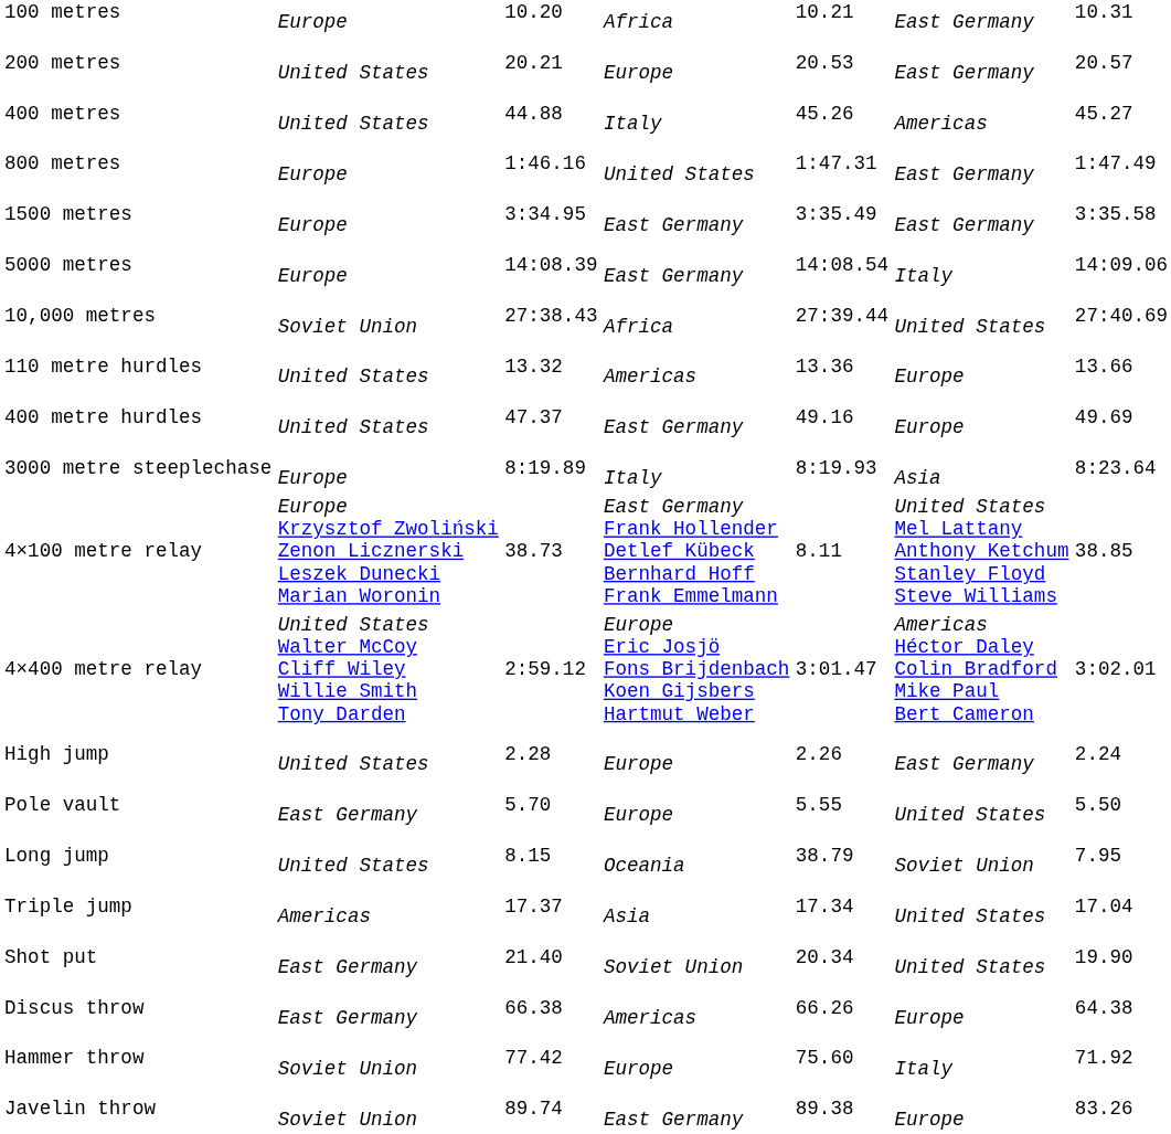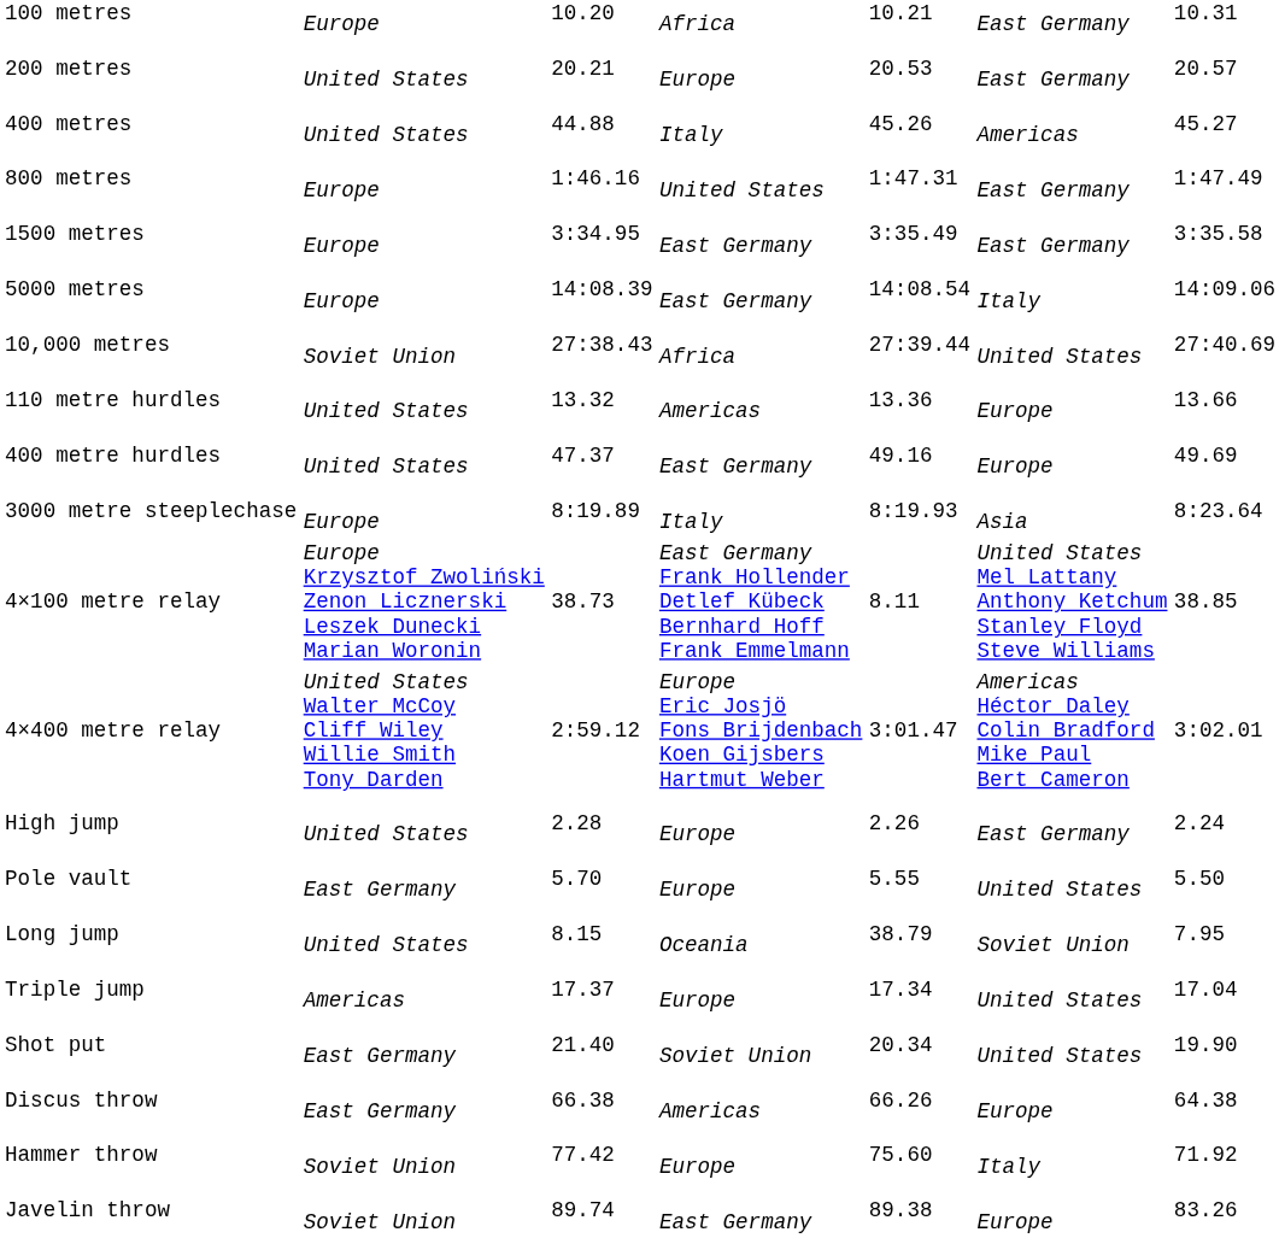 <table>
 <tr>
 <td>100 metres</td>
 <td> <br><em>Europe</em></td>
 <td>10.20</td>
 <td>  <br><em>Africa</em></td>
 <td>10.21</td>
 <td>  <br><em>East Germany</em></td>
 <td>10.31</td>
 </tr>
 <tr>
 <td>200 metres</td>
 <td> <br><em>United States</em></td>
 <td>20.21</td>
 <td> <br><em>Europe</em></td>
 <td>20.53</td>
 <td>  <br><em>East Germany</em></td>
 <td>20.57</td>
 </tr>
 <tr>
 <td>400 metres</td>
 <td> <br><em>United States</em></td>
 <td>44.88</td>
 <td>   <br><em>Italy</em></td>
 <td>45.26</td>
 <td>  <br><em>Americas</em></td>
 <td>45.27</td>
 </tr>
 <tr>
 <td>800 metres</td>
 <td> <br><em>Europe</em></td>
 <td>1:46.16</td>
 <td>   <br><em>United States</em></td>
 <td>1:47.31</td>
 <td>  <br><em>East Germany</em></td>
 <td>1:47.49</td>
 </tr>
 <tr>
 <td>1500 metres</td>
 <td> <br><em>Europe</em></td>
 <td>3:34.95</td>
 <td>   <br><em>East Germany</em></td>
 <td>3:35.49</td>
 <td>  <br><em>East Germany</em></td>
 <td>3:35.58</td>
 </tr>
 <tr>
 <td>5000 metres</td>
 <td> <br><em>Europe</em></td>
 <td>14:08.39</td>
 <td>   <br><em>East Germany</em></td>
 <td>14:08.54</td>
 <td>  <br><em>Italy</em></td>
 <td>14:09.06</td>
 </tr>
 <tr>
 <td>10,000 metres</td>
 <td>  <br><em>Soviet Union</em></td>
 <td>27:38.43</td>
 <td>   <br><em>Africa</em></td>
 <td>27:39.44</td>
 <td>  <br><em>United States</em></td>
 <td>27:40.69</td>
 </tr>
 <tr>
 <td>110 metre hurdles</td>
 <td> <br><em>United States</em></td>
 <td>13.32</td>
 <td>  <br><em>Americas</em></td>
 <td>13.36</td>
 <td>  <br><em>Europe</em></td>
 <td>13.66</td>
 </tr>
 <tr>
 <td>400 metre hurdles</td>
 <td> <br><em>United States</em></td>
 <td>47.37</td>
 <td>   <br><em>East Germany</em></td>
 <td>49.16</td>
 <td>  <br><em>Europe</em></td>
 <td>49.69</td>
 </tr>
 <tr>
 <td>3000 metre steeplechase</td>
 <td> <br><em>Europe</em></td>
 <td>8:19.89</td>
 <td>   <br><em>Italy</em></td>
 <td>8:19.93</td>
 <td>  <br><em>Asia</em></td>
 <td>8:23.64</td>
 </tr>
 <tr>
 <td>4×100 metre relay</td>
 <td valign=top><em>Europe</em><br><a href='#'>Krzysztof Zwoliński</a><br><a href='#'>Zenon Licznerski</a><br><a href='#'>Leszek Dunecki</a><br><a href='#'>Marian Woronin</a></td>
 <td>38.73</td>
 <td valign=top><em>East Germany</em><br><a href='#'>Frank Hollender</a><br><a href='#'>Detlef Kübeck</a><br><a href='#'>Bernhard Hoff</a><br><a href='#'>Frank Emmelmann</a></td>
 <td>8.11</td>
 <td valign=top><em>United States</em><br><a href='#'>Mel Lattany</a><br><a href='#'>Anthony Ketchum</a><br><a href='#'>Stanley Floyd</a><br><a href='#'>Steve Williams</a></td>
 <td>38.85</td>
 </tr>
 <tr>
 <td>4×400 metre relay</td>
 <td valign=top><em>United States</em><br><a href='#'>Walter McCoy</a><br><a href='#'>Cliff Wiley</a><br><a href='#'>Willie Smith</a><br><a href='#'>Tony Darden</a></td>
 <td>2:59.12</td>
 <td valign=top><em>Europe</em><br><a href='#'>Eric Josjö</a><br><a href='#'>Fons Brijdenbach</a><br><a href='#'>Koen Gijsbers</a><br><a href='#'>Hartmut Weber</a></td>
 <td>3:01.47</td>
 <td valign=top><em>Americas</em><br><a href='#'>Héctor Daley</a><br><a href='#'>Colin Bradford</a><br><a href='#'>Mike Paul</a><br><a href='#'>Bert Cameron</a></td>
 <td>3:02.01</td>
 </tr>
 <tr>
 <td>High jump</td>
 <td> <br><em>United States</em></td>
 <td>2.28</td>
 <td>   <br><em>Europe</em></td>
 <td>2.26</td>
 <td>  <br><em>East Germany</em></td>
 <td>2.24</td>
 </tr>
 <tr>
 <td>Pole vault</td>
 <td> <br><em>East Germany</em></td>
 <td>5.70</td>
 <td>   <br><em>Europe</em></td>
 <td>5.55</td>
 <td>  <br><em>United States</em></td>
 <td>5.50</td>
 </tr>
 <tr>
 <td>Long jump</td>
 <td> <br><em>United States</em></td>
 <td>8.15</td>
 <td>   <br><em>Oceania</em></td>
 <td>38.79</td>
 <td>  <br><em>Soviet Union</em></td>
 <td>7.95</td>
 </tr>
 <tr>
 <td>Triple jump</td>
 <td> <br><em>Americas</em></td>
 <td>17.37</td>
-<td>   <br><em>Asia</em></td>
+<td>   <br><em>Europe</em></td>
 <td>17.34</td>
 <td>  <br><em>United States</em></td>
 <td>17.04</td>
 </tr>
 <tr>
 <td>Shot put</td>
 <td> <br><em>East Germany</em></td>
 <td>21.40</td>
 <td>   <br><em>Soviet Union</em></td>
 <td>20.34</td>
 <td>  <br><em>United States</em></td>
 <td>19.90</td>
 </tr>
 <tr>
 <td>Discus throw</td>
 <td> <br><em>East Germany</em></td>
 <td>66.38</td>
 <td>   <br><em>Americas</em></td>
 <td>66.26</td>
 <td>  <br><em>Europe</em></td>
 <td>64.38</td>
 </tr>
 <tr>
 <td>Hammer throw</td>
 <td> <br><em>Soviet Union</em></td>
 <td>77.42</td>
 <td>   <br><em>Europe</em></td>
 <td>75.60</td>
 <td>  <br><em>Italy</em></td>
 <td>71.92</td>
 </tr>
 <tr>
 <td>Javelin throw</td>
 <td> <br><em>Soviet Union</em></td>
 <td>89.74</td>
 <td>   <br><em>East Germany</em></td>
 <td>89.38</td>
 <td>  <br><em>Europe</em></td>
 <td>83.26</td>
 </tr>
 </table>
